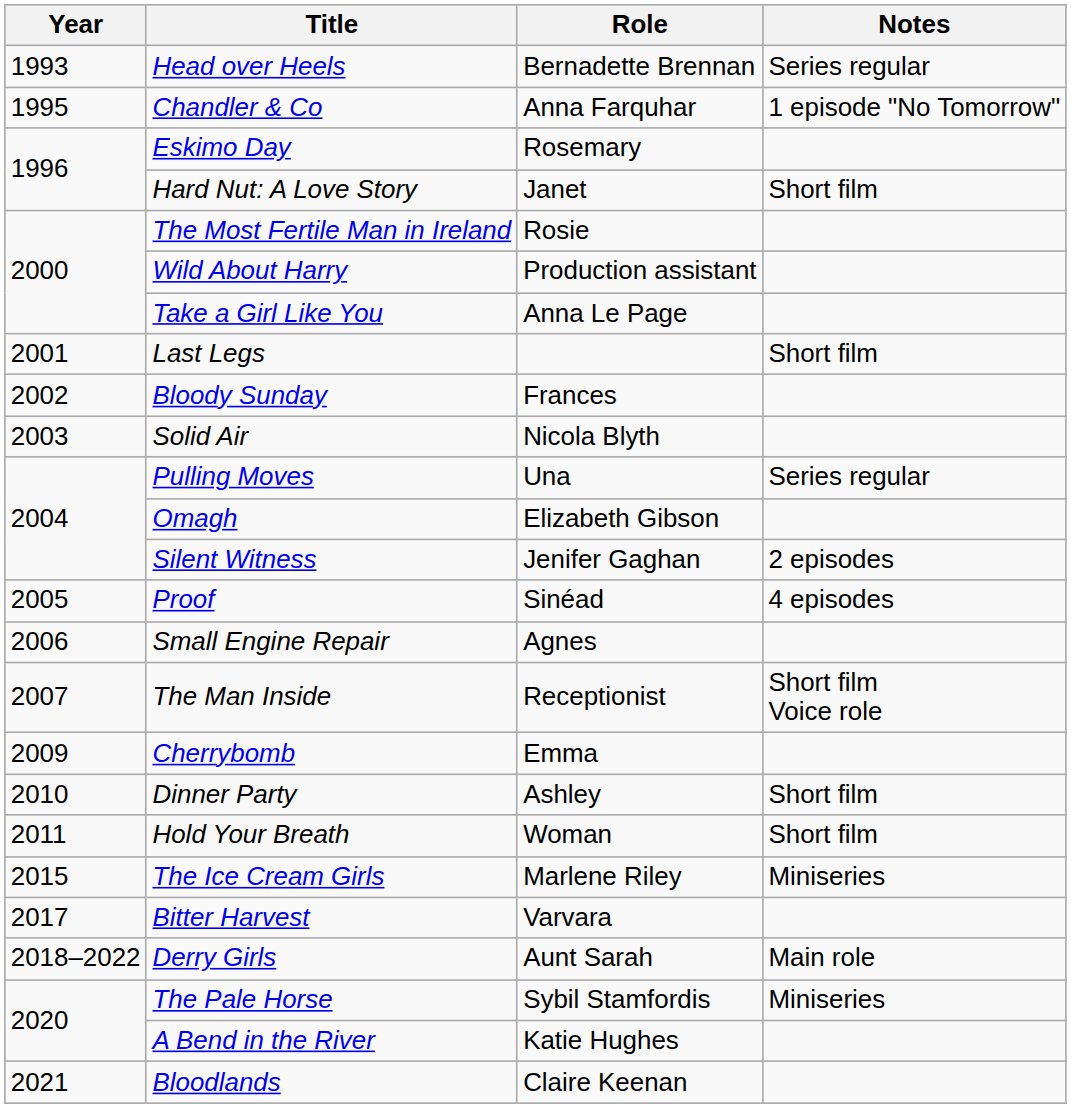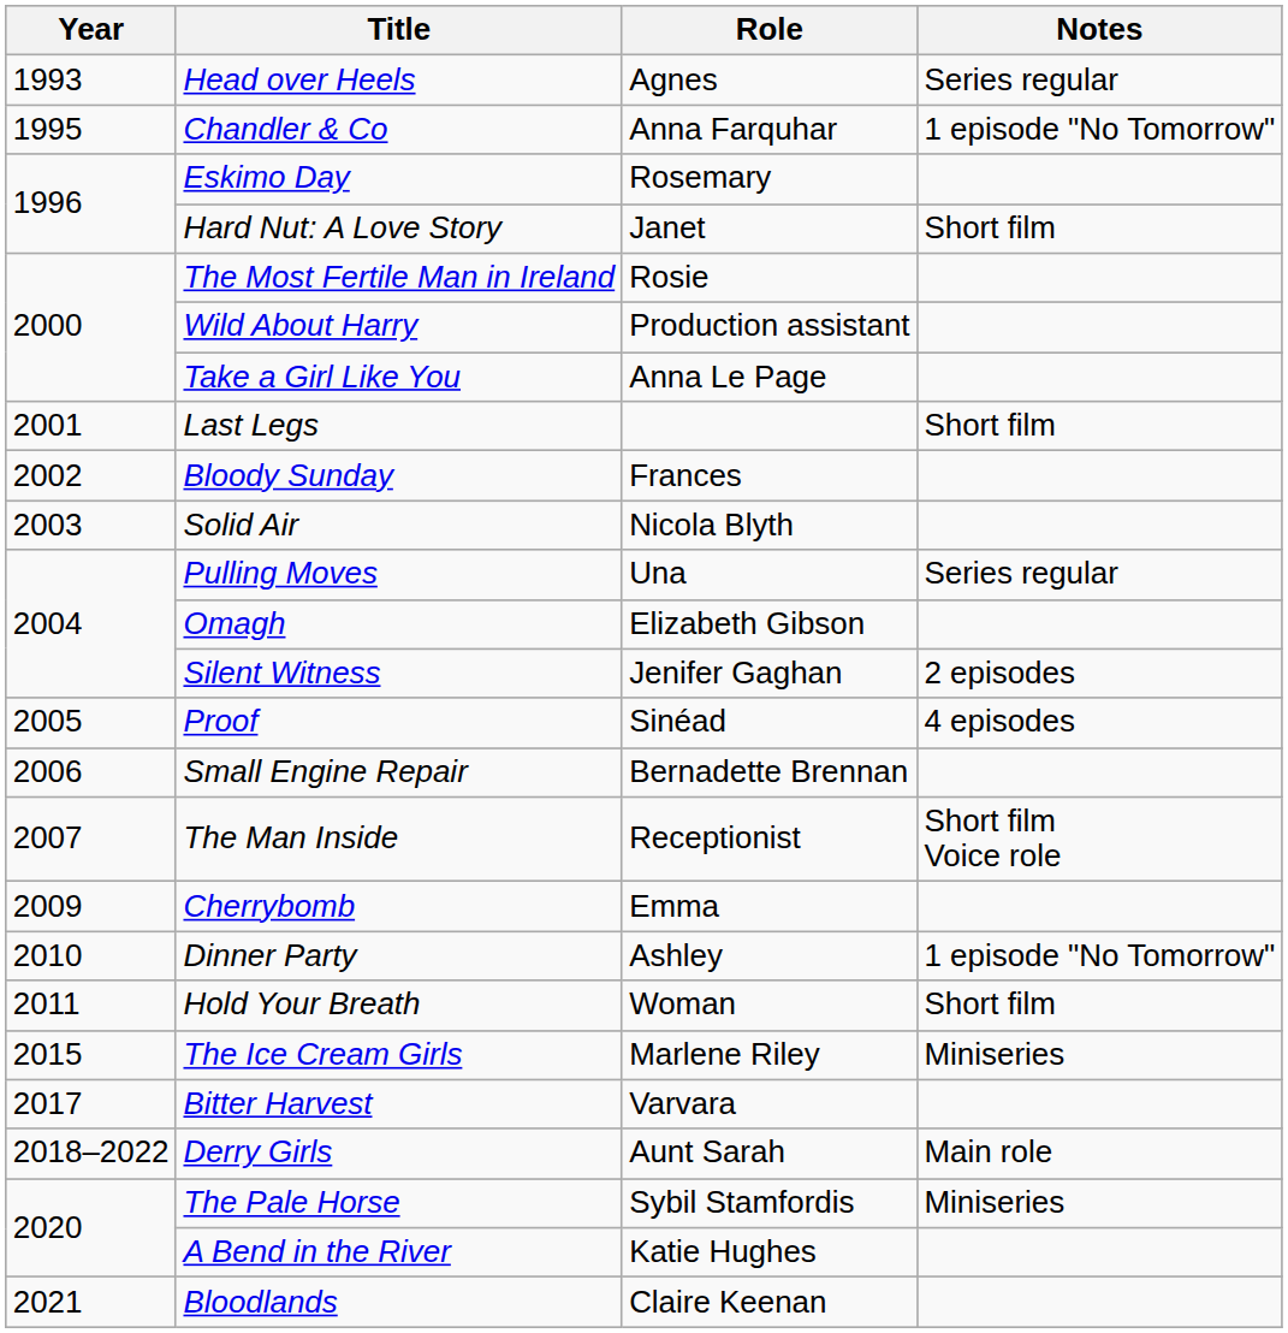 <table class="wikitable">
 <tr>
 <th>Year</th>
 <th>Title</th>
 <th>Role</th>
 <th>Notes</th>
 </tr>
 <tr>
 <td>1993</td>
 <td><em><a href='#'>Head over Heels</a></em></td>
-<td>Bernadette Brennan</td>
+<td>Agnes</td>
 <td>Series regular</td>
 </tr>
 <tr>
 <td>1995</td>
 <td><em><a href='#'>Chandler & Co</a></em></td>
 <td>Anna Farquhar</td>
 <td>1 episode "No Tomorrow"</td>
 </tr>
 <tr>
 <td rowspan="2">1996</td>
 <td><em><a href='#'>Eskimo Day</a></em></td>
 <td>Rosemary</td>
 <td></td>
 </tr>
 <tr>
 <td><em>Hard Nut: A Love Story</em></td>
 <td>Janet</td>
 <td>Short film</td>
 </tr>
 <tr>
 <td rowspan="3">2000</td>
 <td><em><a href='#'>The Most Fertile Man in Ireland</a></em></td>
 <td>Rosie</td>
 <td></td>
 </tr>
 <tr>
 <td><em><a href='#'>Wild About Harry</a></em></td>
 <td>Production assistant</td>
 <td></td>
 </tr>
 <tr>
 <td><em><a href='#'>Take a Girl Like You</a></em></td>
 <td>Anna Le Page</td>
 <td></td>
 </tr>
 <tr>
 <td>2001</td>
 <td><em>Last Legs</em></td>
 <td></td>
 <td>Short film</td>
 </tr>
 <tr>
 <td>2002</td>
 <td><em><a href='#'>Bloody Sunday</a></em></td>
 <td>Frances</td>
 <td></td>
 </tr>
 <tr>
 <td>2003</td>
 <td><em>Solid Air</em></td>
 <td>Nicola Blyth</td>
 <td></td>
 </tr>
 <tr>
 <td rowspan="3">2004</td>
 <td><em><a href='#'>Pulling Moves</a></em></td>
 <td>Una</td>
 <td>Series regular</td>
 </tr>
 <tr>
 <td><em><a href='#'>Omagh</a></em></td>
 <td>Elizabeth Gibson</td>
 <td></td>
 </tr>
 <tr>
 <td><em><a href='#'>Silent Witness</a></em></td>
 <td>Jenifer Gaghan</td>
 <td>2 episodes</td>
 </tr>
 <tr>
 <td>2005</td>
 <td><em><a href='#'>Proof</a></em></td>
 <td>Sinéad</td>
 <td>4 episodes</td>
 </tr>
 <tr>
 <td>2006</td>
 <td><em>Small Engine Repair</em></td>
-<td>Agnes</td>
+<td>Bernadette Brennan</td>
 <td></td>
 </tr>
 <tr>
 <td>2007</td>
 <td><em>The Man Inside</em></td>
 <td>Receptionist</td>
 <td>Short film<br>Voice role</td>
 </tr>
 <tr>
 <td>2009</td>
 <td><em><a href='#'>Cherrybomb</a></em></td>
 <td>Emma</td>
 <td></td>
 </tr>
 <tr>
 <td>2010</td>
 <td><em>Dinner Party</em></td>
 <td>Ashley</td>
-<td>Short film</td>
+<td>1 episode "No Tomorrow"</td>
 </tr>
 <tr>
 <td>2011</td>
 <td><em>Hold Your Breath</em></td>
 <td>Woman</td>
 <td>Short film</td>
 </tr>
 <tr>
 <td>2015</td>
 <td><em><a href='#'>The Ice Cream Girls</a></em></td>
 <td>Marlene Riley</td>
 <td>Miniseries</td>
 </tr>
 <tr>
 <td>2017</td>
 <td><em><a href='#'>Bitter Harvest</a></em></td>
 <td>Varvara</td>
 <td></td>
 </tr>
 <tr>
 <td>2018–2022</td>
 <td><em><a href='#'>Derry Girls</a></em></td>
 <td>Aunt Sarah</td>
 <td>Main role</td>
 </tr>
 <tr>
 <td rowspan="2">2020</td>
 <td><em><a href='#'>The Pale Horse</a></em></td>
 <td>Sybil Stamfordis</td>
 <td>Miniseries</td>
 </tr>
 <tr>
 <td><em><a href='#'>A Bend in the River</a></em></td>
 <td>Katie Hughes</td>
 <td></td>
 </tr>
 <tr>
 <td>2021</td>
 <td><em><a href='#'>Bloodlands</a></em></td>
 <td>Claire Keenan</td>
 <td></td>
 </tr>
 </table>
